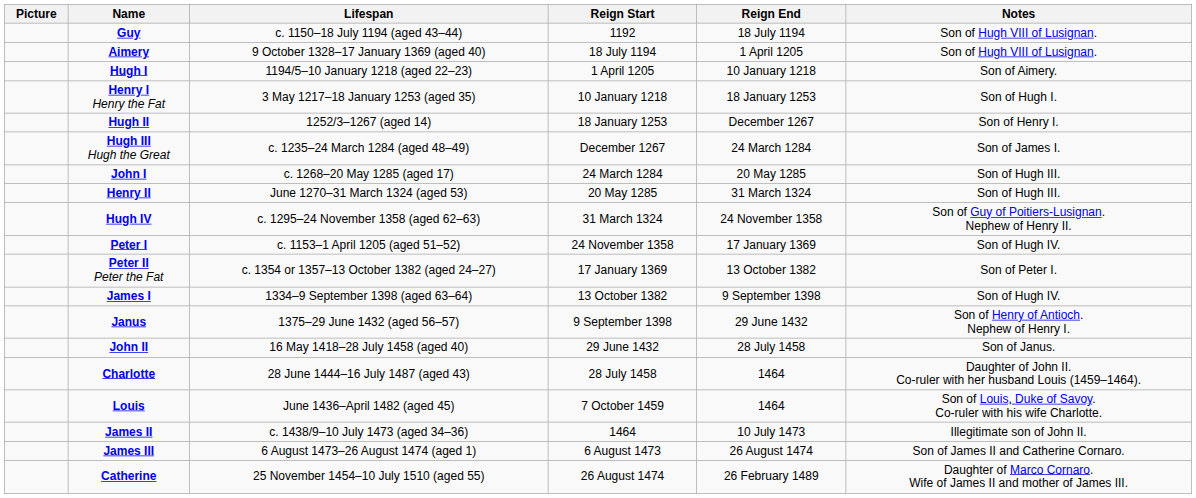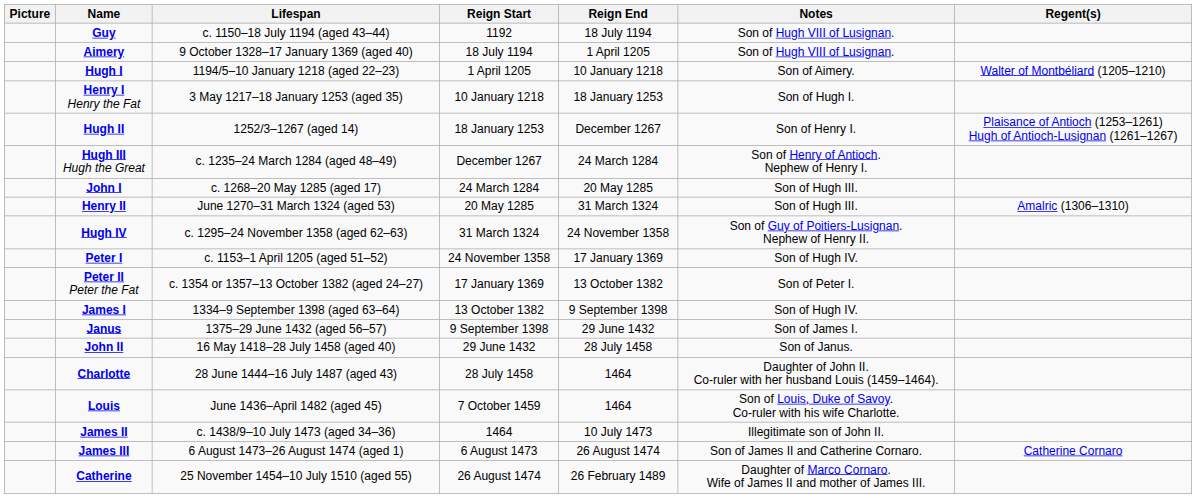 <table class="wikitable" width="100%" style="text-align:center;">
 <tr>
 <th>Picture</th>
 <th>Name</th>
 <th>Lifespan</th>
 <th>Reign Start</th>
 <th>Reign End</th>
 <th>Notes</th>
+<th>Regent(s)</th>
 </tr>
 <tr>
 <td></td>
 <td><a href='#'><strong>Guy</strong></a></td>
 <td>c. 1150–18 July 1194 (aged 43–44)</td>
 <td>1192</td>
 <td>18 July 1194</td>
 <td>Son of <a href='#'>Hugh VIII of Lusignan</a>.</td>
+<td></td>
 </tr>
 <tr>
 <td></td>
 <td><a href='#'><strong>Aimery</strong></a></td>
 <td>9 October 1328–17 January 1369 (aged 40)</td>
 <td>18 July 1194</td>
 <td>1 April 1205</td>
 <td>Son of <a href='#'>Hugh VIII of Lusignan</a>.</td>
+<td></td>
 </tr>
 <tr>
 <td></td>
 <td><a href='#'><strong>Hugh I</strong></a></td>
 <td>1194/5–10 January 1218 (aged 22–23)</td>
 <td>1 April 1205</td>
 <td>10 January 1218</td>
 <td>Son of Aimery.</td>
+<td><a href='#'>Walter of Montbéliard</a> (1205–1210)</td>
 </tr>
 <tr>
 <td></td>
 <td><a href='#'><strong>Henry I</strong></a><br><em>Henry the Fat</em></td>
 <td>3 May 1217–18 January 1253 (aged 35)</td>
 <td>10 January 1218</td>
 <td>18 January 1253</td>
 <td>Son of Hugh I.</td>
+<td></td>
 </tr>
 <tr>
 <td></td>
 <td><a href='#'><strong>Hugh II</strong></a></td>
 <td>1252/3–1267 (aged 14)</td>
 <td>18 January 1253</td>
 <td>December 1267</td>
 <td>Son of Henry I.</td>
+<td><a href='#'>Plaisance of Antioch</a> (1253–1261)<br><a href='#'>Hugh of Antioch-Lusignan</a> (1261–1267)</td>
 </tr>
 <tr>
 <td></td>
 <td><a href='#'><strong>Hugh III</strong></a><br><em>Hugh the Great</em></td>
 <td>c. 1235–24 March 1284 (aged 48–49)</td>
 <td>December 1267</td>
 <td>24 March 1284</td>
-<td>Son of James I.</td>
+<td>Son of <a href='#'>Henry of Antioch</a>.<br>Nephew of Henry I.</td>
+<td></td>
 </tr>
 <tr>
 <td></td>
 <td><a href='#'><strong>John I</strong></a></td>
 <td>c. 1268–20 May 1285 (aged 17)</td>
 <td>24 March 1284</td>
 <td>20 May 1285</td>
 <td>Son of Hugh III.</td>
+<td></td>
 </tr>
 <tr>
 <td></td>
 <td><a href='#'><strong>Henry II</strong></a></td>
 <td>June 1270–31 March 1324 (aged 53)</td>
 <td>20 May 1285</td>
 <td>31 March 1324</td>
 <td>Son of Hugh III.</td>
+<td><a href='#'>Amalric</a> (1306–1310)</td>
 </tr>
 <tr>
 <td></td>
 <td><a href='#'><strong>Hugh IV</strong></a></td>
 <td>c. 1295–24 November 1358 (aged 62–63)</td>
 <td>31 March 1324</td>
 <td>24 November 1358</td>
 <td>Son of <a href='#'>Guy of Poitiers-Lusignan</a>.<br>Nephew of Henry II.</td>
+<td></td>
 </tr>
 <tr>
 <td></td>
 <td><a href='#'><strong>Peter I</strong></a></td>
 <td>c. 1153–1 April 1205 (aged 51–52)</td>
 <td>24 November 1358</td>
 <td>17 January 1369</td>
 <td>Son of Hugh IV.</td>
+<td></td>
 </tr>
 <tr>
 <td></td>
 <td><a href='#'><strong>Peter II</strong></a><br><em>Peter the Fat</em></td>
 <td>c. 1354 or 1357–13 October 1382 (aged 24–27)</td>
 <td>17 January 1369</td>
 <td>13 October 1382</td>
 <td>Son of Peter I.</td>
+<td></td>
 </tr>
 <tr>
 <td></td>
 <td><a href='#'><strong>James I</strong></a></td>
 <td>1334–9 September 1398 (aged 63–64)</td>
 <td>13 October 1382</td>
 <td>9 September 1398</td>
 <td>Son of Hugh IV.</td>
+<td></td>
 </tr>
 <tr>
 <td></td>
 <td><a href='#'><strong>Janus</strong></a></td>
 <td>1375–29 June 1432 (aged 56–57)</td>
 <td>9 September 1398</td>
 <td>29 June 1432</td>
-<td>Son of <a href='#'>Henry of Antioch</a>.<br>Nephew of Henry I.</td>
+<td>Son of James I.</td>
+<td></td>
 </tr>
 <tr>
 <td></td>
 <td><a href='#'><strong>John II</strong></a></td>
 <td>16 May 1418–28 July 1458 (aged 40)</td>
 <td>29 June 1432</td>
 <td>28 July 1458</td>
 <td>Son of Janus.</td>
+<td></td>
 </tr>
 <tr>
 <td></td>
 <td><a href='#'><strong>Charlotte</strong></a></td>
 <td>28 June 1444–16 July 1487 (aged 43)</td>
 <td>28 July 1458</td>
 <td>1464</td>
 <td>Daughter of John II.<br>Co-ruler with her husband Louis (1459–1464).</td>
+<td></td>
 </tr>
 <tr>
 <td></td>
 <td><a href='#'><strong>Louis</strong></a></td>
 <td>June 1436–April 1482 (aged 45)</td>
 <td>7 October 1459</td>
 <td>1464</td>
 <td>Son of <a href='#'>Louis, Duke of Savoy</a>.<br>Co-ruler with his wife Charlotte.</td>
+<td></td>
 </tr>
 <tr>
 <td></td>
 <td><a href='#'><strong>James II</strong></a></td>
 <td>c. 1438/9–10 July 1473 (aged 34–36)</td>
 <td>1464</td>
 <td>10 July 1473</td>
 <td>Illegitimate son of John II.</td>
+<td></td>
 </tr>
 <tr>
 <td></td>
 <td><a href='#'><strong>James III</strong></a></td>
 <td>6 August 1473–26 August 1474 (aged 1)</td>
 <td>6 August 1473</td>
 <td>26 August 1474</td>
 <td>Son of James II and Catherine Cornaro.</td>
+<td><a href='#'>Catherine Cornaro</a></td>
 </tr>
 <tr>
 <td></td>
 <td><a href='#'><strong>Catherine</strong></a></td>
 <td>25 November 1454–10 July 1510 (aged 55)</td>
 <td>26 August 1474</td>
 <td>26 February 1489</td>
 <td>Daughter of <a href='#'>Marco Cornaro</a>.<br>Wife of James II and mother of James III.</td>
+<td></td>
 </tr>
 </table>
